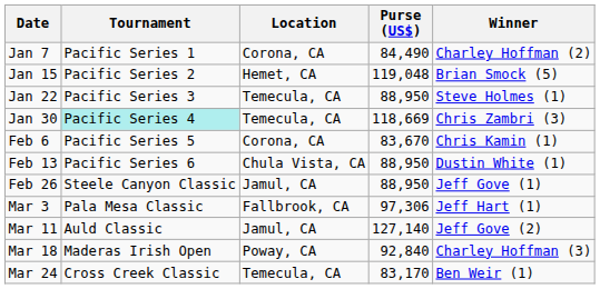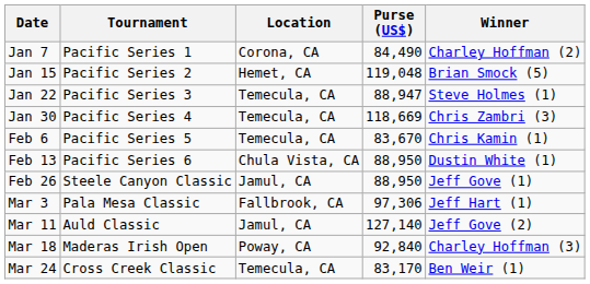 <table class="wikitable" style="font-size:95%">
 <tr>
 <th>Date</th>
 <th>Tournament</th>
 <th>Location</th>
 <th>Purse<br>(<a href='#'>US$</a>)</th>
 <th>Winner</th>
 </tr>
 <tr>
 <td>Jan 7</td>
 <td>Pacific Series 1</td>
 <td>Corona, CA</td>
 <td align=right>84,490</td>
 <td> <a href='#'>Charley Hoffman</a> (2)</td>
 </tr>
 <tr>
 <td>Jan 15</td>
 <td>Pacific Series 2</td>
 <td>Hemet, CA</td>
 <td align=right>119,048</td>
 <td> <a href='#'>Brian Smock</a> (5)</td>
 </tr>
 <tr>
 <td>Jan 22</td>
 <td>Pacific Series 3</td>
 <td>Temecula, CA</td>
-<td align=right>88,950</td>
+<td align=right>88,947</td>
 <td> <a href='#'>Steve Holmes</a> (1)</td>
 </tr>
 <tr>
 <td>Jan 30</td>
-<td style="background: paleturquoise;">Pacific Series 4</td>
+<td>Pacific Series 4</td>
 <td>Temecula, CA</td>
 <td align=right>118,669</td>
 <td> <a href='#'>Chris Zambri</a> (3)</td>
 </tr>
 <tr>
 <td>Feb 6</td>
 <td>Pacific Series 5</td>
-<td>Corona, CA</td>
+<td>Temecula, CA</td>
 <td align=right>83,670</td>
 <td> <a href='#'>Chris Kamin</a> (1)</td>
 </tr>
 <tr>
 <td>Feb 13</td>
 <td>Pacific Series 6</td>
 <td>Chula Vista, CA</td>
 <td align=right>88,950</td>
 <td> <a href='#'>Dustin White</a> (1)</td>
 </tr>
 <tr>
 <td>Feb 26</td>
 <td>Steele Canyon Classic</td>
 <td>Jamul, CA</td>
 <td align=right>88,950</td>
 <td> <a href='#'>Jeff Gove</a> (1)</td>
 </tr>
 <tr>
 <td>Mar 3</td>
 <td>Pala Mesa Classic</td>
 <td>Fallbrook, CA</td>
 <td align=right>97,306</td>
 <td> <a href='#'>Jeff Hart</a> (1)</td>
 </tr>
 <tr>
 <td>Mar 11</td>
 <td>Auld Classic</td>
 <td>Jamul, CA</td>
 <td align=right>127,140</td>
 <td> <a href='#'>Jeff Gove</a> (2)</td>
 </tr>
 <tr>
 <td>Mar 18</td>
 <td>Maderas Irish Open</td>
 <td>Poway, CA</td>
 <td align=right>92,840</td>
 <td> <a href='#'>Charley Hoffman</a> (3)</td>
 </tr>
 <tr>
 <td>Mar 24</td>
 <td>Cross Creek Classic</td>
 <td>Temecula, CA</td>
 <td align=right>83,170</td>
 <td> <a href='#'>Ben Weir</a> (1)</td>
 </tr>
 </table>
